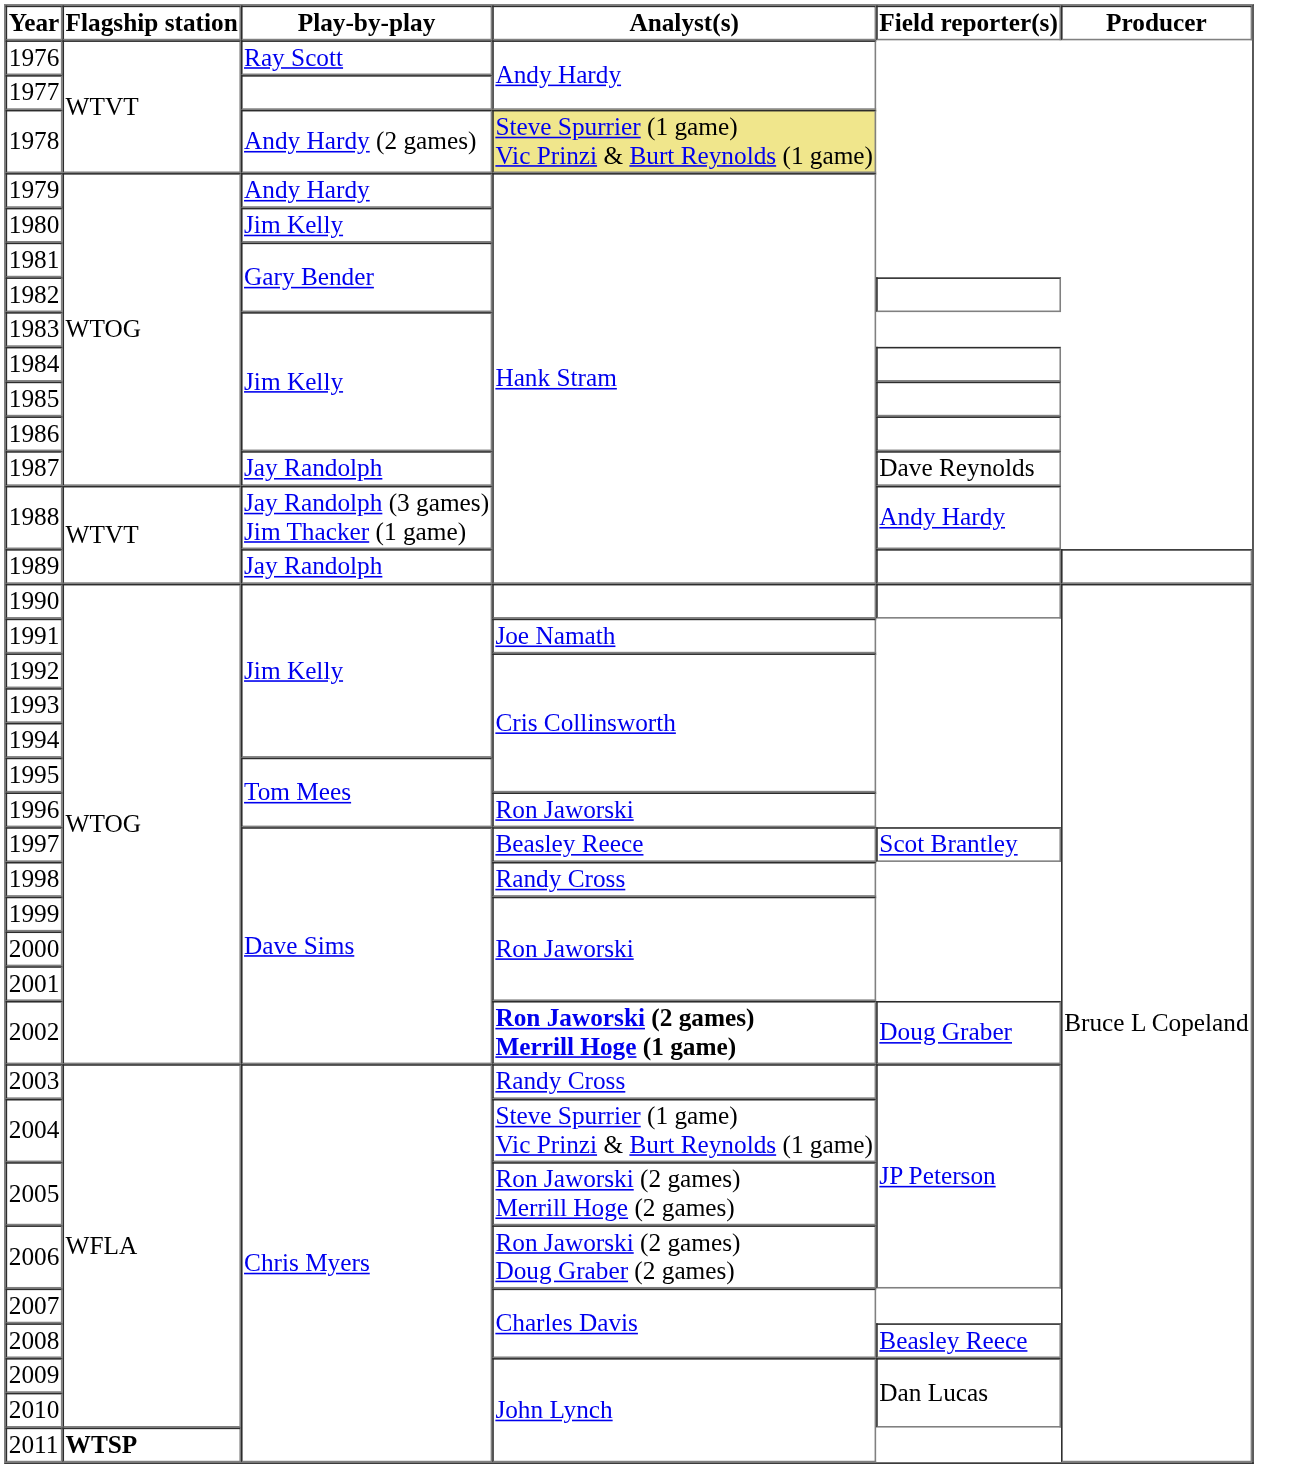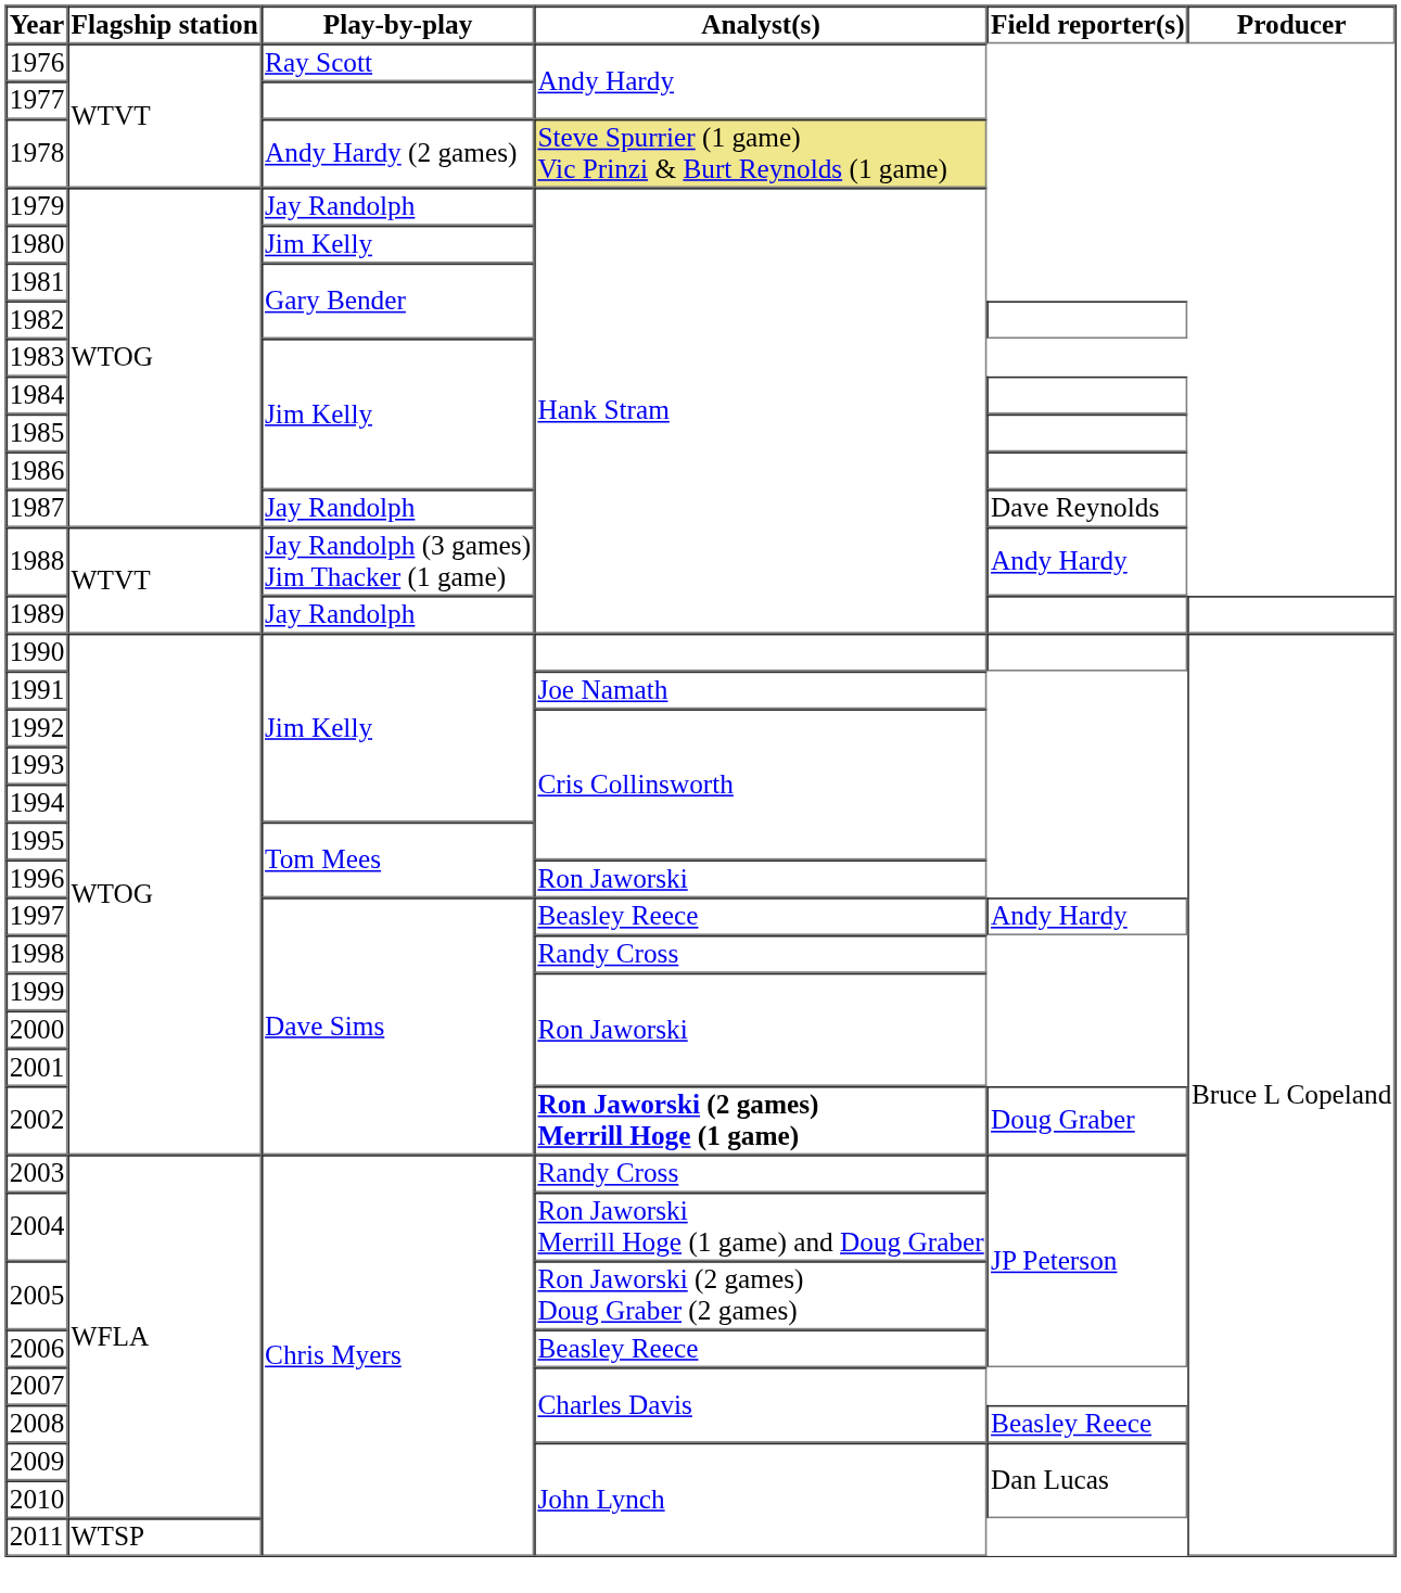 <table border cellspacing=0>
 <tr>
 <th>Year</th>
 <th>Flagship station</th>
 <th>Play-by-play</th>
 <th>Analyst(s)</th>
 <th colspan=1>Field reporter(s)</th>
 <th>Producer</th>
 </tr>
 <tr>
 <td>1976</td>
 <td rowspan=3>WTVT</td>
 <td><a href='#'>Ray Scott</a></td>
 <td rowspan=2><a href='#'>Andy Hardy</a></td>
 </tr>
 <tr>
 <td>1977</td>
 <td></td>
 </tr>
 <tr>
 <td>1978</td>
 <td><a href='#'>Andy Hardy</a> (2 games)</td>
 <td style="background: khaki;"><a href='#'>Steve Spurrier</a> (1 game)<br><a href='#'>Vic Prinzi</a> & <a href='#'>Burt Reynolds</a> (1 game)</td>
 </tr>
 <tr>
 <td>1979</td>
 <td rowspan=9>WTOG</td>
-<td><a href='#'>Andy Hardy</a></td>
+<td><a href='#'>Jay Randolph</a></td>
 <td rowspan="11"><a href='#'>Hank Stram</a></td>
 </tr>
 <tr>
 <td>1980</td>
 <td><a href='#'>Jim Kelly</a></td>
 </tr>
 <tr>
 <td>1981</td>
 <td rowspan=2><a href='#'>Gary Bender</a></td>
 </tr>
 <tr>
 <td>1982</td>
 <td></td>
 </tr>
 <tr>
 <td>1983</td>
 <td rowspan=4><a href='#'>Jim Kelly</a></td>
 </tr>
 <tr>
 <td>1984</td>
 <td></td>
 </tr>
 <tr>
 <td>1985</td>
 <td></td>
 </tr>
 <tr>
 <td>1986</td>
 <td></td>
 </tr>
 <tr>
 <td>1987</td>
 <td><a href='#'>Jay Randolph</a></td>
 <td rowspan=1>Dave Reynolds</td>
 </tr>
 <tr>
 <td>1988</td>
 <td rowspan=2>WTVT</td>
 <td><a href='#'>Jay Randolph</a> (3 games) <br> <a href='#'>Jim Thacker</a> (1 game)</td>
 <td><a href='#'>Andy Hardy</a></td>
 </tr>
 <tr>
 <td>1989</td>
 <td><a href='#'>Jay Randolph</a></td>
 <td></td>
 <td></td>
 </tr>
 <tr>
 <td>1990</td>
 <td rowspan=13>WTOG</td>
 <td rowspan=5><a href='#'>Jim Kelly</a></td>
 <td></td>
 <td></td>
 <td rowspan=22>Bruce L Copeland</td>
 </tr>
 <tr>
 <td>1991</td>
 <td rowspan=1><a href='#'>Joe Namath</a></td>
 </tr>
 <tr>
 <td>1992</td>
 <td rowspan=4><a href='#'>Cris Collinsworth</a></td>
 </tr>
 <tr>
 <td>1993</td>
 </tr>
 <tr>
 <td>1994</td>
 </tr>
 <tr>
 <td>1995</td>
 <td rowspan=2><a href='#'>Tom Mees</a></td>
 </tr>
 <tr>
 <td>1996</td>
 <td rowspan=1><a href='#'>Ron Jaworski</a></td>
 </tr>
 <tr>
 <td>1997</td>
 <td rowspan=6><a href='#'>Dave Sims</a></td>
 <td rowspan=1><a href='#'>Beasley Reece</a></td>
-<td rowspan=1><a href='#'>Scot Brantley</a></td>
+<td><a href='#'>Andy Hardy</a></td>
 </tr>
 <tr>
 <td>1998</td>
 <td rowspan=1><a href='#'>Randy Cross</a></td>
 </tr>
 <tr>
 <td>1999</td>
 <td rowspan=3><a href='#'>Ron Jaworski</a></td>
 </tr>
 <tr>
 <td>2000</td>
 </tr>
 <tr>
 <td>2001</td>
 </tr>
 <tr>
 <td>2002</td>
 <td rowspan=1><strong><a href='#'>Ron Jaworski</a> (2 games) <br> <a href='#'>Merrill Hoge</a> (1 game)</strong></td>
 <td rowspan=1><a href='#'>Doug Graber</a></td>
 </tr>
 <tr>
 <td>2003</td>
 <td rowspan=8>WFLA</td>
 <td rowspan=9><a href='#'>Chris Myers</a></td>
 <td rowspan=1><a href='#'>Randy Cross</a></td>
 <td rowspan=4><a href='#'>JP Peterson</a></td>
 </tr>
 <tr>
 <td>2004</td>
-<td><a href='#'>Steve Spurrier</a> (1 game)<br><a href='#'>Vic Prinzi</a> & <a href='#'>Burt Reynolds</a> (1 game)</td>
+<td rowspan=1><a href='#'>Ron Jaworski</a> <br> <a href='#'>Merrill Hoge</a> (1 game) and <a href='#'>Doug Graber</a></td>
 </tr>
 <tr>
 <td>2005</td>
-<td rowspan=1><a href='#'>Ron Jaworski</a> (2 games) <br> <a href='#'>Merrill Hoge</a> (2 games)</td>
+<td rowspan=1><a href='#'>Ron Jaworski</a> (2 games) <br> <a href='#'>Doug Graber</a> (2 games)</td>
 </tr>
 <tr>
 <td>2006</td>
-<td rowspan=1><a href='#'>Ron Jaworski</a> (2 games) <br> <a href='#'>Doug Graber</a> (2 games)</td>
+<td rowspan=1><a href='#'>Beasley Reece</a></td>
 </tr>
 <tr>
 <td>2007</td>
 <td rowspan=2><a href='#'>Charles Davis</a></td>
 </tr>
 <tr>
 <td>2008</td>
 <td><a href='#'>Beasley Reece</a></td>
 </tr>
 <tr>
 <td>2009</td>
 <td rowspan=3><a href='#'>John Lynch</a></td>
 <td rowspan=2>Dan Lucas</td>
 </tr>
 <tr>
 <td>2010</td>
 </tr>
 <tr>
 <td>2011</td>
-<td><strong>WTSP</strong></td>
+<td>WTSP</td>
 </tr>
 </table>
